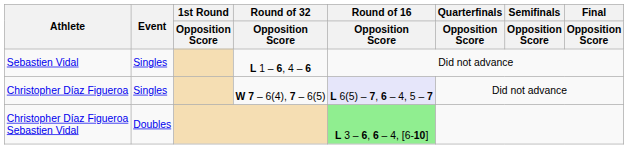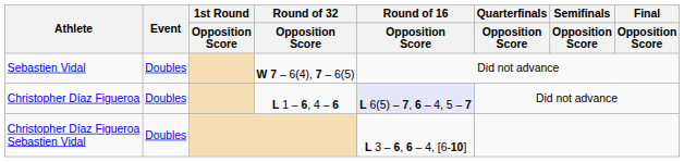 <table class="wikitable" border="1" style="font-size:90%">
 <tr>
 <th rowspan=2>Athlete</th>
 <th rowspan=2>Event</th>
 <th>1st Round</th>
 <th>Round of 32</th>
 <th>Round of 16</th>
 <th>Quarterfinals</th>
 <th>Semifinals</th>
 <th>Final</th>
 </tr>
 <tr>
 <th>Opposition<br>Score</th>
 <th>Opposition<br>Score</th>
 <th>Opposition<br>Score</th>
 <th>Opposition<br>Score</th>
 <th>Opposition<br>Score</th>
 <th>Opposition<br>Score</th>
 </tr>
 <tr>
 <td><a href='#'>Sebastien Vidal</a></td>
-<td><a href='#'>Singles</a></td>
+<td><a href='#'>Doubles</a></td>
 <td align=center bgcolor=wheat></td>
-<td align=center><br><strong>L</strong> 1 – <strong>6</strong>, 4 – <strong>6</strong></td>
+<td align=center><br><strong>W</strong> <strong>7</strong> – 6(4), <strong>7</strong> – 6(5)</td>
 <td align="center" colspan="7">Did not advance</td>
 </tr>
 <tr>
 <td><a href='#'>Christopher Díaz Figueroa</a></td>
-<td><a href='#'>Singles</a></td>
+<td><a href='#'>Doubles</a></td>
 <td align=center bgcolor=wheat></td>
-<td align=center><br><strong>W</strong> <strong>7</strong> – 6(4), <strong>7</strong> – 6(5)</td>
+<td align=center><br><strong>L</strong> 1 – <strong>6</strong>, 4 – <strong>6</strong></td>
 <td align=center style="background: lavender;"><br><strong>L</strong> 6(5) – <strong>7</strong>, <strong>6</strong> – 4, 5 – <strong>7</strong></td>
 <td align="center" colspan="7">Did not advance</td>
 </tr>
 <tr>
 <td><a href='#'>Christopher Díaz Figueroa</a><br><a href='#'>Sebastien Vidal</a></td>
 <td><a href='#'>Doubles</a></td>
 <td align=center bgcolor=wheat colspan=2></td>
-<td align=center style="background: lightgreen;"><br><br><strong>L</strong> 3 – <strong>6</strong>, <strong>6</strong> – 4, [6-<strong>10</strong>]</td>
+<td align=center><br><br><strong>L</strong> 3 – <strong>6</strong>, <strong>6</strong> – 4, [6-<strong>10</strong>]</td>
 </tr>
 </table>
